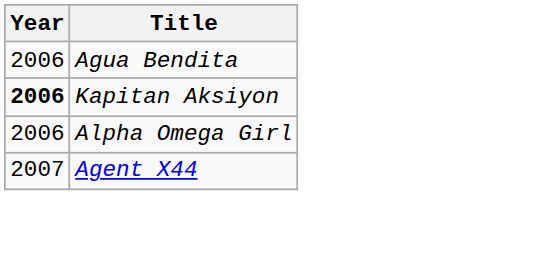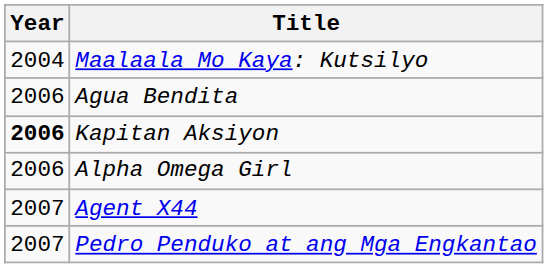 <table class="wikitable">
 <tr>
 <th>Year</th>
 <th>Title</th>
+</tr>
+<tr>
+<td>2004</td>
+<td><em><a href='#'>Maalaala Mo Kaya</a>: Kutsilyo</em></td>
 </tr>
 <tr>
 <td>2006</td>
 <td><em>Agua Bendita</em></td>
 </tr>
 <tr>
 <td><strong>2006</strong></td>
 <td><em>Kapitan Aksiyon</em></td>
 </tr>
 <tr>
 <td>2006</td>
 <td><em>Alpha Omega Girl</em></td>
 </tr>
 <tr>
 <td>2007</td>
 <td><em><a href='#'>Agent X44</a></em></td>
 </tr>
+<tr>
+<td>2007</td>
+<td><em><a href='#'>Pedro Penduko at ang Mga Engkantao</a></em></td>
+</tr>
 </table>
